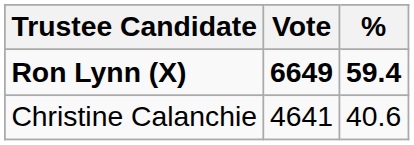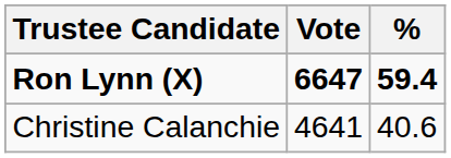 <table class="wikitable">
 <tr>
 <th>Trustee Candidate</th>
 <th>Vote</th>
 <th>%</th>
 </tr>
 <tr>
 <td><strong>Ron Lynn (X)</strong></td>
-<td><strong>6649</strong></td>
+<td><strong>6647</strong></td>
 <td><strong>59.4</strong></td>
 </tr>
 <tr>
 <td>Christine Calanchie</td>
 <td>4641</td>
 <td>40.6</td>
 </tr>
 </table>
